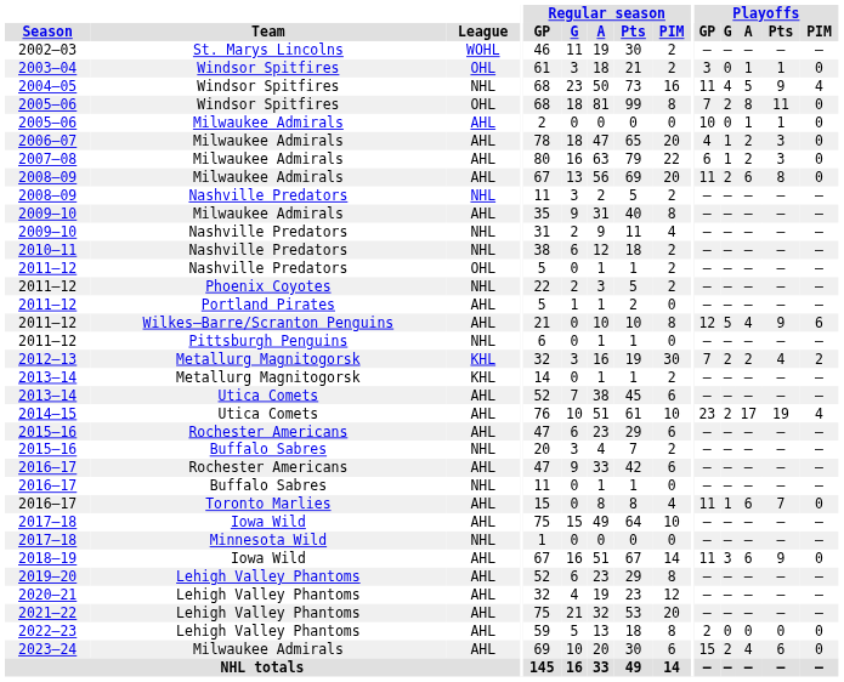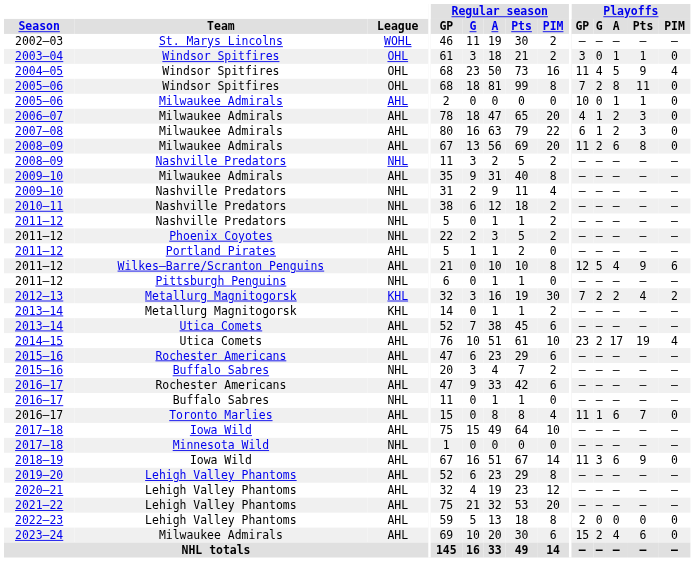 <table border="0" cellpadding="1" cellspacing="0" style="text-align:center; width:60em;">
 <tr bgcolor="#e0e0e0">
 <th colspan="3"  bgcolor="#ffffff"></th>
 <th rowspan="101" bgcolor="#ffffff"></th>
 <th colspan="5"><a href='#'>Regular season</a></th>
 <th rowspan="101" bgcolor="#ffffff"></th>
 <th colspan="5"><a href='#'>Playoffs</a></th>
 </tr>
 <tr bgcolor="#e0e0e0">
 <th><a href='#'>Season</a></th>
 <th>Team</th>
 <th>League</th>
 <th>GP</th>
 <th><a href='#'>G</a></th>
 <th><a href='#'>A</a></th>
 <th><a href='#'>Pts</a></th>
 <th><a href='#'>PIM</a></th>
 <th>GP</th>
 <th>G</th>
 <th>A</th>
 <th>Pts</th>
 <th>PIM</th>
 </tr>
 <tr>
 <td>2002–03</td>
 <td><a href='#'>St. Marys Lincolns</a></td>
 <td><a href='#'>WOHL</a></td>
 <td>46</td>
 <td>11</td>
 <td>19</td>
 <td>30</td>
 <td>2</td>
 <td>—</td>
 <td>—</td>
 <td>—</td>
 <td>—</td>
 <td>—</td>
 </tr>
 <tr style="background:#f0f0f0;">
 <td><a href='#'>2003–04</a></td>
 <td><a href='#'>Windsor Spitfires</a></td>
 <td><a href='#'>OHL</a></td>
 <td>61</td>
 <td>3</td>
 <td>18</td>
 <td>21</td>
 <td>2</td>
 <td>3</td>
 <td>0</td>
 <td>1</td>
 <td>1</td>
 <td>0</td>
 </tr>
 <tr>
 <td><a href='#'>2004–05</a></td>
 <td>Windsor Spitfires</td>
-<td>NHL</td>
+<td>OHL</td>
 <td>68</td>
 <td>23</td>
 <td>50</td>
 <td>73</td>
 <td>16</td>
 <td>11</td>
 <td>4</td>
 <td>5</td>
 <td>9</td>
 <td>4</td>
 </tr>
 <tr style="background:#f0f0f0;">
 <td><a href='#'>2005–06</a></td>
 <td>Windsor Spitfires</td>
 <td>OHL</td>
 <td>68</td>
 <td>18</td>
 <td>81</td>
 <td>99</td>
 <td>8</td>
 <td>7</td>
 <td>2</td>
 <td>8</td>
 <td>11</td>
 <td>0</td>
 </tr>
 <tr>
 <td><a href='#'>2005–06</a></td>
 <td><a href='#'>Milwaukee Admirals</a></td>
 <td><a href='#'>AHL</a></td>
 <td>2</td>
 <td>0</td>
 <td>0</td>
 <td>0</td>
 <td>0</td>
 <td>10</td>
 <td>0</td>
 <td>1</td>
 <td>1</td>
 <td>0</td>
 </tr>
 <tr style="background:#f0f0f0;">
 <td><a href='#'>2006–07</a></td>
 <td>Milwaukee Admirals</td>
 <td>AHL</td>
 <td>78</td>
 <td>18</td>
 <td>47</td>
 <td>65</td>
 <td>20</td>
 <td>4</td>
 <td>1</td>
 <td>2</td>
 <td>3</td>
 <td>0</td>
 </tr>
 <tr>
 <td><a href='#'>2007–08</a></td>
 <td>Milwaukee Admirals</td>
 <td>AHL</td>
 <td>80</td>
 <td>16</td>
 <td>63</td>
 <td>79</td>
 <td>22</td>
 <td>6</td>
 <td>1</td>
 <td>2</td>
 <td>3</td>
 <td>0</td>
 </tr>
 <tr style="background:#f0f0f0;">
 <td><a href='#'>2008–09</a></td>
 <td>Milwaukee Admirals</td>
 <td>AHL</td>
 <td>67</td>
 <td>13</td>
 <td>56</td>
 <td>69</td>
 <td>20</td>
 <td>11</td>
 <td>2</td>
 <td>6</td>
 <td>8</td>
 <td>0</td>
 </tr>
 <tr>
 <td><a href='#'>2008–09</a></td>
 <td><a href='#'>Nashville Predators</a></td>
 <td><a href='#'>NHL</a></td>
 <td>11</td>
 <td>3</td>
 <td>2</td>
 <td>5</td>
 <td>2</td>
 <td>—</td>
 <td>—</td>
 <td>—</td>
 <td>—</td>
 <td>—</td>
 </tr>
 <tr style="background:#f0f0f0;">
 <td><a href='#'>2009–10</a></td>
 <td>Milwaukee Admirals</td>
 <td>AHL</td>
 <td>35</td>
 <td>9</td>
 <td>31</td>
 <td>40</td>
 <td>8</td>
 <td>—</td>
 <td>—</td>
 <td>—</td>
 <td>—</td>
 <td>—</td>
 </tr>
 <tr>
 <td><a href='#'>2009–10</a></td>
 <td>Nashville Predators</td>
 <td>NHL</td>
 <td>31</td>
 <td>2</td>
 <td>9</td>
 <td>11</td>
 <td>4</td>
 <td>—</td>
 <td>—</td>
 <td>—</td>
 <td>—</td>
 <td>—</td>
 </tr>
 <tr style="background:#f0f0f0;">
 <td><a href='#'>2010–11</a></td>
 <td>Nashville Predators</td>
 <td>NHL</td>
 <td>38</td>
 <td>6</td>
 <td>12</td>
 <td>18</td>
 <td>2</td>
 <td>—</td>
 <td>—</td>
 <td>—</td>
 <td>—</td>
 <td>—</td>
 </tr>
 <tr>
 <td><a href='#'>2011–12</a></td>
 <td>Nashville Predators</td>
-<td>OHL</td>
+<td>NHL</td>
 <td>5</td>
 <td>0</td>
 <td>1</td>
 <td>1</td>
 <td>2</td>
 <td>—</td>
 <td>—</td>
 <td>—</td>
 <td>—</td>
 <td>—</td>
 </tr>
 <tr style="background:#f0f0f0;">
 <td>2011–12</td>
 <td><a href='#'>Phoenix Coyotes</a></td>
 <td>NHL</td>
 <td>22</td>
 <td>2</td>
 <td>3</td>
 <td>5</td>
 <td>2</td>
 <td>—</td>
 <td>—</td>
 <td>—</td>
 <td>—</td>
 <td>—</td>
 </tr>
 <tr>
 <td><a href='#'>2011–12</a></td>
 <td><a href='#'>Portland Pirates</a></td>
 <td>AHL</td>
 <td>5</td>
 <td>1</td>
 <td>1</td>
 <td>2</td>
 <td>0</td>
 <td>—</td>
 <td>—</td>
 <td>—</td>
 <td>—</td>
 <td>—</td>
 </tr>
 <tr style="background:#f0f0f0;">
 <td>2011–12</td>
 <td><a href='#'>Wilkes–Barre/Scranton Penguins</a></td>
 <td>AHL</td>
 <td>21</td>
 <td>0</td>
 <td>10</td>
 <td>10</td>
 <td>8</td>
 <td>12</td>
 <td>5</td>
 <td>4</td>
 <td>9</td>
 <td>6</td>
 </tr>
 <tr>
 <td>2011–12</td>
 <td><a href='#'>Pittsburgh Penguins</a></td>
 <td>NHL</td>
 <td>6</td>
 <td>0</td>
 <td>1</td>
 <td>1</td>
 <td>0</td>
 <td>—</td>
 <td>—</td>
 <td>—</td>
 <td>—</td>
 <td>—</td>
 </tr>
 <tr style="background:#f0f0f0;">
 <td><a href='#'>2012–13</a></td>
 <td><a href='#'>Metallurg Magnitogorsk</a></td>
 <td><a href='#'>KHL</a></td>
 <td>32</td>
 <td>3</td>
 <td>16</td>
 <td>19</td>
 <td>30</td>
 <td>7</td>
 <td>2</td>
 <td>2</td>
 <td>4</td>
 <td>2</td>
 </tr>
 <tr>
 <td><a href='#'>2013–14</a></td>
 <td>Metallurg Magnitogorsk</td>
 <td>KHL</td>
 <td>14</td>
 <td>0</td>
 <td>1</td>
 <td>1</td>
 <td>2</td>
 <td>—</td>
 <td>—</td>
 <td>—</td>
 <td>—</td>
 <td>—</td>
 </tr>
 <tr style="background:#f0f0f0;">
 <td><a href='#'>2013–14</a></td>
 <td><a href='#'>Utica Comets</a></td>
 <td>AHL</td>
 <td>52</td>
 <td>7</td>
 <td>38</td>
 <td>45</td>
 <td>6</td>
 <td>—</td>
 <td>—</td>
 <td>—</td>
 <td>—</td>
 <td>—</td>
 </tr>
 <tr>
 <td><a href='#'>2014–15</a></td>
 <td>Utica Comets</td>
 <td>AHL</td>
 <td>76</td>
 <td>10</td>
 <td>51</td>
 <td>61</td>
 <td>10</td>
 <td>23</td>
 <td>2</td>
 <td>17</td>
 <td>19</td>
 <td>4</td>
 </tr>
 <tr style="background:#f0f0f0;">
 <td><a href='#'>2015–16</a></td>
 <td><a href='#'>Rochester Americans</a></td>
 <td>AHL</td>
 <td>47</td>
 <td>6</td>
 <td>23</td>
 <td>29</td>
 <td>6</td>
 <td>—</td>
 <td>—</td>
 <td>—</td>
 <td>—</td>
 <td>—</td>
 </tr>
 <tr>
 <td><a href='#'>2015–16</a></td>
 <td><a href='#'>Buffalo Sabres</a></td>
 <td>NHL</td>
 <td>20</td>
 <td>3</td>
 <td>4</td>
 <td>7</td>
 <td>2</td>
 <td>—</td>
 <td>—</td>
 <td>—</td>
 <td>—</td>
 <td>—</td>
 </tr>
 <tr style="background:#f0f0f0;">
 <td><a href='#'>2016–17</a></td>
 <td>Rochester Americans</td>
 <td>AHL</td>
 <td>47</td>
 <td>9</td>
 <td>33</td>
 <td>42</td>
 <td>6</td>
 <td>—</td>
 <td>—</td>
 <td>—</td>
 <td>—</td>
 <td>—</td>
 </tr>
 <tr>
 <td><a href='#'>2016–17</a></td>
 <td>Buffalo Sabres</td>
 <td>NHL</td>
 <td>11</td>
 <td>0</td>
 <td>1</td>
 <td>1</td>
 <td>0</td>
 <td>—</td>
 <td>—</td>
 <td>—</td>
 <td>—</td>
 <td>—</td>
 </tr>
 <tr style="background:#f0f0f0;">
 <td>2016–17</td>
 <td><a href='#'>Toronto Marlies</a></td>
 <td>AHL</td>
 <td>15</td>
 <td>0</td>
 <td>8</td>
 <td>8</td>
 <td>4</td>
 <td>11</td>
 <td>1</td>
 <td>6</td>
 <td>7</td>
 <td>0</td>
 </tr>
 <tr>
 <td><a href='#'>2017–18</a></td>
 <td><a href='#'>Iowa Wild</a></td>
 <td>AHL</td>
 <td>75</td>
 <td>15</td>
 <td>49</td>
 <td>64</td>
 <td>10</td>
 <td>—</td>
 <td>—</td>
 <td>—</td>
 <td>—</td>
 <td>—</td>
 </tr>
 <tr style="background:#f0f0f0;">
 <td><a href='#'>2017–18</a></td>
 <td><a href='#'>Minnesota Wild</a></td>
 <td>NHL</td>
 <td>1</td>
 <td>0</td>
 <td>0</td>
 <td>0</td>
 <td>0</td>
 <td>—</td>
 <td>—</td>
 <td>—</td>
 <td>—</td>
 <td>—</td>
 </tr>
 <tr>
 <td><a href='#'>2018–19</a></td>
 <td>Iowa Wild</td>
 <td>AHL</td>
 <td>67</td>
 <td>16</td>
 <td>51</td>
 <td>67</td>
 <td>14</td>
 <td>11</td>
 <td>3</td>
 <td>6</td>
 <td>9</td>
 <td>0</td>
 </tr>
 <tr style="background:#f0f0f0;">
 <td><a href='#'>2019–20</a></td>
 <td><a href='#'>Lehigh Valley Phantoms</a></td>
 <td>AHL</td>
 <td>52</td>
 <td>6</td>
 <td>23</td>
 <td>29</td>
 <td>8</td>
 <td>—</td>
 <td>—</td>
 <td>—</td>
 <td>—</td>
 <td>—</td>
 </tr>
 <tr>
 <td><a href='#'>2020–21</a></td>
 <td>Lehigh Valley Phantoms</td>
 <td>AHL</td>
 <td>32</td>
 <td>4</td>
 <td>19</td>
 <td>23</td>
 <td>12</td>
 <td>—</td>
 <td>—</td>
 <td>—</td>
 <td>—</td>
 <td>—</td>
 </tr>
 <tr style="background:#f0f0f0;">
 <td><a href='#'>2021–22</a></td>
 <td>Lehigh Valley Phantoms</td>
 <td>AHL</td>
 <td>75</td>
 <td>21</td>
 <td>32</td>
 <td>53</td>
 <td>20</td>
 <td>—</td>
 <td>—</td>
 <td>—</td>
 <td>—</td>
 <td>—</td>
 </tr>
 <tr>
 <td><a href='#'>2022–23</a></td>
 <td>Lehigh Valley Phantoms</td>
 <td>AHL</td>
 <td>59</td>
 <td>5</td>
 <td>13</td>
 <td>18</td>
 <td>8</td>
 <td>2</td>
 <td>0</td>
 <td>0</td>
 <td>0</td>
 <td>0</td>
 </tr>
 <tr style="background:#f0f0f0;">
 <td><a href='#'>2023–24</a></td>
 <td>Milwaukee Admirals</td>
 <td>AHL</td>
 <td>69</td>
 <td>10</td>
 <td>20</td>
 <td>30</td>
 <td>6</td>
 <td>15</td>
 <td>2</td>
 <td>4</td>
 <td>6</td>
 <td>0</td>
 </tr>
 <tr style="background:#e0e0e0;">
 <th colspan="3">NHL totals</th>
 <th>145</th>
 <th>16</th>
 <th>33</th>
 <th>49</th>
 <th>14</th>
 <th>—</th>
 <th>—</th>
 <th>—</th>
 <th>—</th>
 <th>—</th>
 </tr>
 </table>
